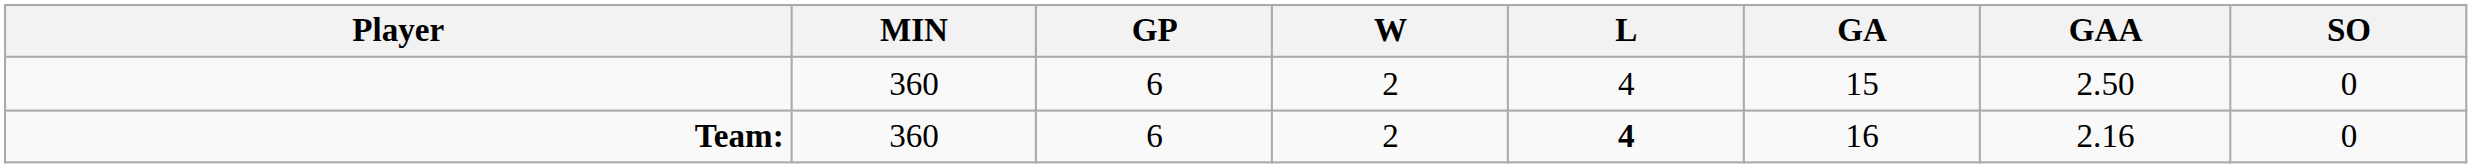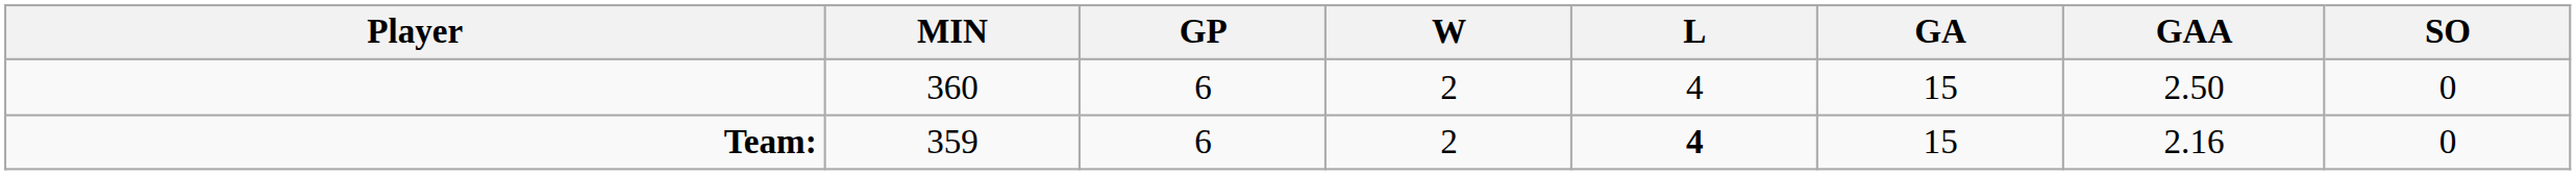 <table class="wikitable sortable" width="60%">
 <tr>
 <th bgcolor="#DDDDFF" width="10%">Player</th>
 <th width="3%" bgcolor="#DDDDFF" title="Minutes played">MIN</th>
 <th width="3%" bgcolor="#DDDDFF" title="Games played in">GP</th>
 <th width="3%" bgcolor="#DDDDFF" title="Wins">W</th>
 <th width="3%" bgcolor="#DDDDFF"title="Losses">L</th>
 <th width="3%" bgcolor="#DDDDFF" title="Goals against">GA</th>
 <th width="3%" bgcolor="#DDDDFF" title="Goals against average">GAA</th>
 <th width="3%" bgcolor="#DDDDFF" title="Shut-outs">SO</th>
 </tr>
 <tr align="center">
 <td align="right"></td>
 <td>360</td>
 <td>6</td>
 <td>2</td>
 <td>4</td>
 <td>15</td>
 <td>2.50</td>
 <td>0</td>
 </tr>
 <tr align="center">
 <td align="right"><strong>Team:</strong></td>
-<td>360</td>
+<td>359</td>
 <td>6</td>
 <td>2</td>
 <td><strong>4</strong></td>
-<td>16</td>
+<td>15</td>
 <td>2.16</td>
 <td>0</td>
 </tr>
 </table>
